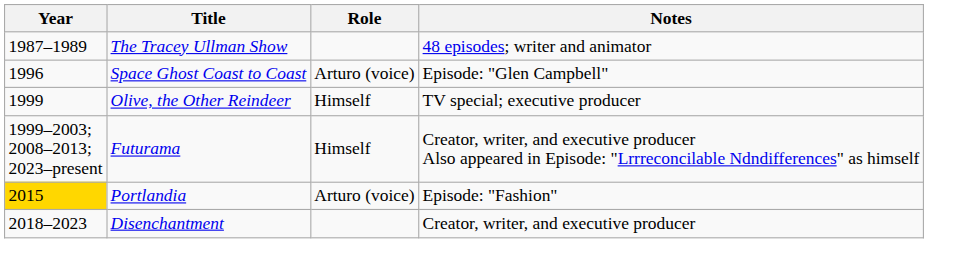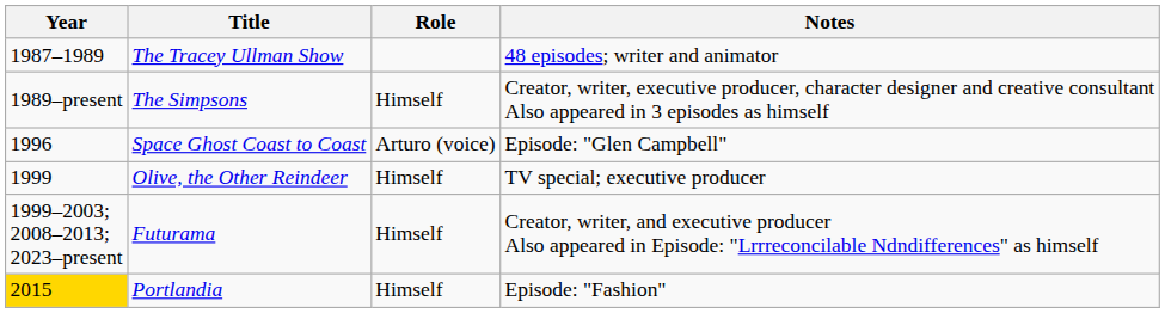 <table class="wikitable sortable">
 <tr>
 <th>Year</th>
 <th>Title</th>
 <th>Role</th>
 <th class="unsortable">Notes</th>
 </tr>
 <tr>
 <td>1987–1989</td>
 <td><em><a href='#'>The Tracey Ullman Show</a></em></td>
 <td></td>
 <td><a href='#'>48 episodes</a>; writer and animator</td>
+</tr>
+<tr>
+<td>1989–present</td>
+<td><em><a href='#'>The Simpsons</a></em></td>
+<td>Himself</td>
+<td>Creator, writer, executive producer, character designer and creative consultant<br>Also appeared  in 3 episodes as himself</td>
 </tr>
 <tr>
 <td>1996</td>
 <td><em><a href='#'>Space Ghost Coast to Coast</a></em></td>
 <td>Arturo (voice)</td>
 <td>Episode: "Glen Campbell"</td>
 </tr>
 <tr>
 <td>1999</td>
 <td><em><a href='#'>Olive, the Other Reindeer</a></em></td>
 <td>Himself</td>
 <td>TV special; executive producer</td>
 </tr>
 <tr>
 <td>1999–2003;<br>2008–2013;<br>2023–present</td>
 <td><em><a href='#'>Futurama</a></em></td>
 <td>Himself</td>
 <td>Creator, writer, and executive producer<br>Also appeared in Episode: "<a href='#'>Lrrreconcilable Ndndifferences</a>" as himself</td>
 </tr>
 <tr>
 <td style="background: gold;">2015</td>
 <td><em><a href='#'>Portlandia</a></em></td>
-<td>Arturo (voice)</td>
+<td>Himself</td>
 <td>Episode: "Fashion"</td>
 </tr>
-<tr>
-<td>2018–2023</td>
-<td><em><a href='#'>Disenchantment</a></em></td>
-<td></td>
-<td>Creator, writer, and executive producer</td>
-</tr>
 </table>
